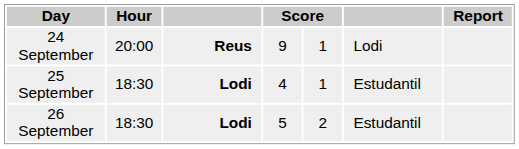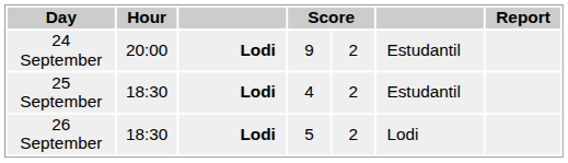 <table border="0" style="border: 1px solid #999; background-color:#FFFFFF">
 <tr align="center" bgcolor="#CCCCCC">
 <th width="100">  Day  </th>
 <th width="50">  Hour  </th>
 <th width="100"></th>
 <th colspan="2" width="80">Score</th>
 <th width="100"></th>
 <th>  Report  </th>
 </tr>
 <tr align="center" bgcolor="#EFEFEF">
 <td>24 September</td>
 <td>20:00</td>
-<td align="right"><strong>Reus</strong>  </td>
+<td align="right"><strong>Lodi</strong>  </td>
 <td>9</td>
-<td>1</td>
-<td align="left">  Lodi</td>
+<td>2</td>
+<td align="left">  Estudantil</td>
 <td></td>
 </tr>
 <tr align="center" bgcolor="#EFEFEF">
 <td>25 September</td>
 <td>18:30</td>
 <td align="right"><strong>Lodi</strong>  </td>
 <td>4</td>
-<td>1</td>
+<td>2</td>
 <td align="left">  Estudantil</td>
 <td></td>
 </tr>
 <tr align="center" bgcolor="#EFEFEF">
 <td>26 September</td>
 <td>18:30</td>
 <td align="right"><strong>Lodi</strong>  </td>
 <td>5</td>
 <td>2</td>
-<td align="left">  Estudantil</td>
+<td align="left">  Lodi</td>
 <td></td>
 </tr>
 </table>
